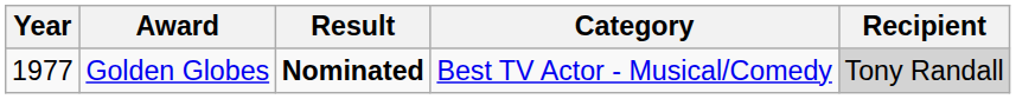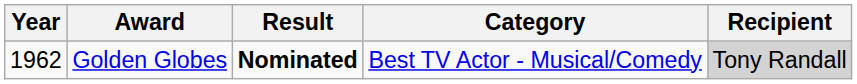 <table class="wikitable">
 <tr>
 <th>Year</th>
 <th>Award</th>
 <th>Result</th>
 <th>Category</th>
 <th>Recipient</th>
 </tr>
 <tr>
-<td>1977</td>
+<td>1962</td>
 <td><a href='#'>Golden Globes</a></td>
 <td><strong>Nominated</strong></td>
 <td><a href='#'>Best TV Actor - Musical/Comedy</a></td>
 <td style="background: lightgrey;">Tony Randall</td>
 </tr>
 </table>
